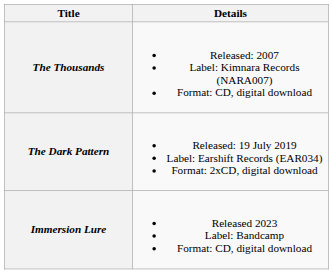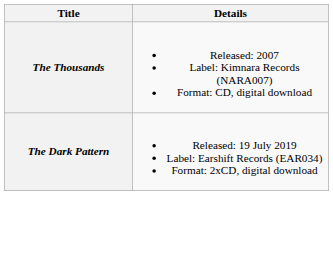 <table class="wikitable plainrowheaders" style="text-align:center;" border="1">
 <tr>
 <th scope="col" style="width:11em;">Title</th>
 <th scope="col" style="width:17em;">Details</th>
 </tr>
 <tr>
 <th scope="row"><strong><em>The Thousands</em></strong></th>
 <td><br><ul><li>Released: 2007</li><li>Label: Kimnara Records (NARA007)</li><li>Format: CD, digital download</li></ul></td>
 </tr>
 <tr>
 <th scope="row"><strong><em>The Dark Pattern</em></strong></th>
 <td><br><ul><li>Released: 19 July 2019</li><li>Label: Earshift Records (EAR034)</li><li>Format: 2xCD, digital download</li></ul></td>
 </tr>
-<tr>
-<th><em>Immersion Lure</em></th>
-<td><br><ul><li>Released 2023</li><li>Label: Bandcamp</li><li>Format: CD, digital download</li></ul></td>
-</tr>
 </table>
